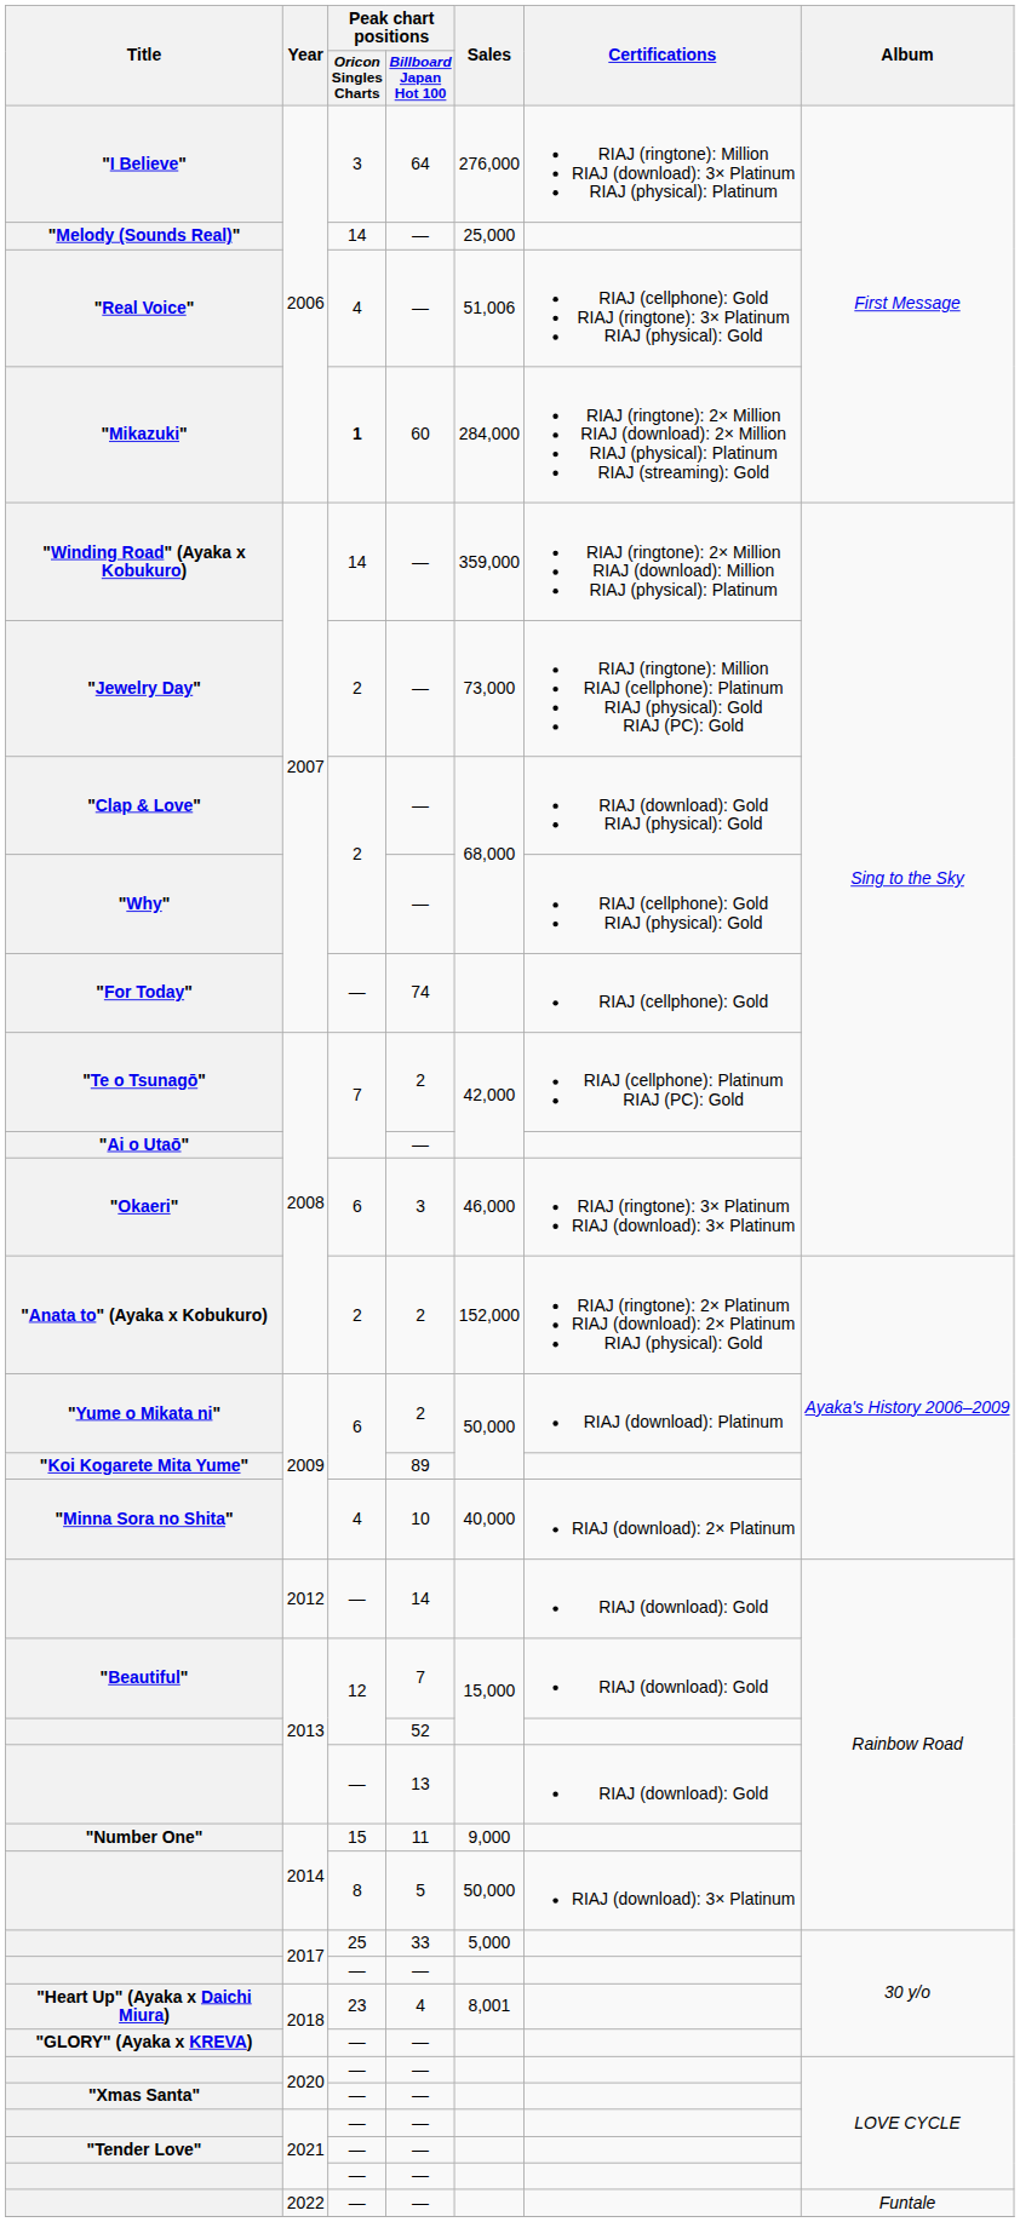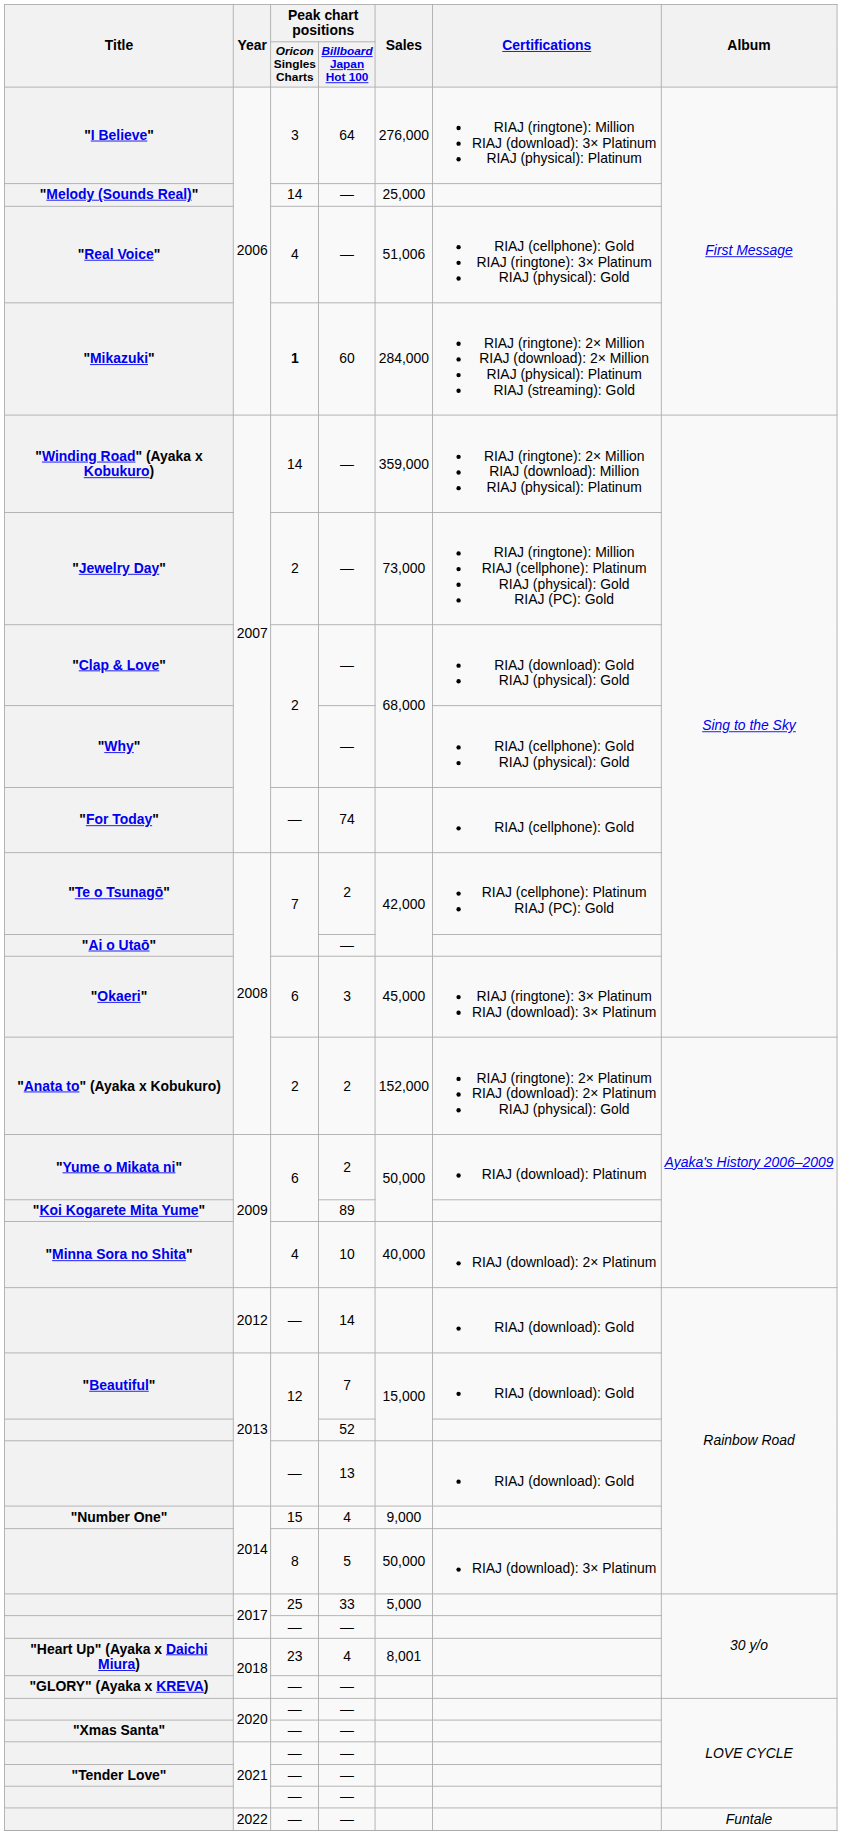 <table class="wikitable plainrowheaders" style="text-align:center;">
 <tr>
 <th scope="col" rowspan="2" style="width:16em;">Title</th>
 <th scope="col" rowspan="2">Year</th>
 <th scope="col" colspan="2">Peak chart positions</th>
 <th scope="col" rowspan="2">Sales</th>
 <th scope="col" rowspan="2" style="width:16em;"><a href='#'>Certifications</a></th>
 <th scope="col" rowspan="2">Album</th>
 </tr>
 <tr>
 <th style="width:3em;font-size:85%"><em>Oricon</em> Singles Charts<br></th>
 <th style="width:3em;font-size:85%"><em><a href='#'>Billboard</a></em> <a href='#'>Japan Hot 100</a><br></th>
 </tr>
 <tr>
 <th scope="row">"<a href='#'>I Believe</a>"</th>
 <td rowspan="4">2006</td>
 <td>3</td>
 <td>64</td>
 <td>276,000</td>
 <td><br><ul><li>RIAJ <span>(ringtone)</span>: Million</li><li>RIAJ <span>(download)</span>: 3× Platinum</li><li>RIAJ <span>(physical)</span>: Platinum</li></ul></td>
 <td rowspan=4><em><a href='#'>First Message</a></em></td>
 </tr>
 <tr>
 <th scope="row">"<a href='#'>Melody (Sounds Real)</a>"</th>
 <td>14</td>
 <td>—</td>
 <td>25,000</td>
 <td></td>
 </tr>
 <tr>
 <th scope="row">"<a href='#'>Real Voice</a>"</th>
 <td>4</td>
 <td>—</td>
 <td>51,006</td>
 <td><br><ul><li>RIAJ <span>(cellphone)</span>: Gold</li><li>RIAJ <span>(ringtone)</span>: 3× Platinum</li><li>RIAJ <span>(physical)</span>: Gold</li></ul></td>
 </tr>
 <tr>
 <th scope="row">"<a href='#'>Mikazuki</a>"</th>
 <td><strong>1</strong></td>
 <td>60</td>
 <td>284,000</td>
 <td><br><ul><li>RIAJ <span>(ringtone)</span>: 2× Million</li><li>RIAJ <span>(download)</span>: 2× Million</li><li>RIAJ <span>(physical)</span>: Platinum</li><li>RIAJ <span>(streaming)</span>: Gold</li></ul></td>
 </tr>
 <tr>
 <th scope="row">"<a href='#'>Winding Road</a>" <span>(Ayaka x <a href='#'>Kobukuro</a>)</span></th>
 <td rowspan="5">2007</td>
 <td>14</td>
 <td>—</td>
 <td>359,000</td>
 <td><br><ul><li>RIAJ <span>(ringtone)</span>: 2× Million</li><li>RIAJ <span>(download)</span>: Million</li><li>RIAJ <span>(physical)</span>: Platinum</li></ul></td>
 <td rowspan=8><em><a href='#'>Sing to the Sky</a></em></td>
 </tr>
 <tr>
 <th scope="row">"<a href='#'>Jewelry Day</a>"</th>
 <td>2</td>
 <td>—</td>
 <td>73,000</td>
 <td><br><ul><li>RIAJ <span>(ringtone)</span>: Million</li><li>RIAJ <span>(cellphone)</span>: Platinum</li><li>RIAJ <span>(physical)</span>: Gold</li><li>RIAJ <span>(PC)</span>: Gold</li></ul></td>
 </tr>
 <tr>
 <th scope="row">"<a href='#'>Clap & Love</a>"</th>
 <td rowspan="2">2</td>
 <td>—</td>
 <td rowspan="2">68,000</td>
 <td><br><ul><li>RIAJ <span>(download)</span>: Gold</li><li>RIAJ <span>(physical)</span>: Gold</li></ul></td>
 </tr>
 <tr>
 <th scope="row">"<a href='#'>Why</a>"</th>
 <td>—</td>
 <td><br><ul><li>RIAJ <span>(cellphone)</span>: Gold</li><li>RIAJ <span>(physical)</span>: Gold</li></ul></td>
 </tr>
 <tr>
 <th scope="row">"<a href='#'>For Today</a>"</th>
 <td>—</td>
 <td>74</td>
 <td></td>
 <td><br><ul><li>RIAJ <span>(cellphone)</span>: Gold</li></ul></td>
 </tr>
 <tr>
 <th scope="row">"<a href='#'>Te o Tsunagō</a>"</th>
 <td rowspan="4">2008</td>
 <td rowspan="2">7</td>
 <td>2</td>
 <td rowspan="2">42,000</td>
 <td><br><ul><li>RIAJ <span>(cellphone)</span>: Platinum</li><li>RIAJ <span>(PC)</span>: Gold</li></ul></td>
 </tr>
 <tr>
 <th scope="row">"<a href='#'>Ai o Utaō</a>"</th>
 <td>—</td>
 <td></td>
 </tr>
 <tr>
 <th scope="row">"<a href='#'>Okaeri</a>"</th>
 <td>6</td>
 <td>3</td>
-<td>46,000</td>
+<td>45,000</td>
 <td><br><ul><li>RIAJ <span>(ringtone)</span>: 3× Platinum</li><li>RIAJ <span>(download)</span>: 3× Platinum</li></ul></td>
 </tr>
 <tr>
 <th scope="row">"<a href='#'>Anata to</a>" <span>(Ayaka x Kobukuro)</span></th>
 <td>2</td>
 <td>2</td>
 <td>152,000</td>
 <td><br><ul><li>RIAJ <span>(ringtone)</span>: 2× Platinum</li><li>RIAJ <span>(download)</span>: 2× Platinum</li><li>RIAJ <span>(physical)</span>: Gold</li></ul></td>
 <td rowspan=4><em><a href='#'>Ayaka's History 2006–2009</a></em></td>
 </tr>
 <tr>
 <th scope="row">"<a href='#'>Yume o Mikata ni</a>"</th>
 <td rowspan="3">2009</td>
 <td rowspan="2">6</td>
 <td>2</td>
 <td rowspan="2">50,000</td>
 <td><br><ul><li>RIAJ <span>(download)</span>: Platinum</li></ul></td>
 </tr>
 <tr>
 <th scope="row">"<a href='#'>Koi Kogarete Mita Yume</a>"</th>
 <td>89</td>
 <td></td>
 </tr>
 <tr>
 <th scope="row">"<a href='#'>Minna Sora no Shita</a>"</th>
 <td>4</td>
 <td>10</td>
 <td>40,000</td>
 <td><br><ul><li>RIAJ <span>(download)</span>: 2× Platinum</li></ul></td>
 </tr>
 <tr>
 <th scope="row"></th>
 <td>2012</td>
 <td>—</td>
 <td>14</td>
 <td></td>
 <td><br><ul><li>RIAJ <span>(download)</span>: Gold</li></ul></td>
 <td rowspan=6><em>Rainbow Road</em></td>
 </tr>
 <tr>
 <th scope="row">"<a href='#'>Beautiful</a>"</th>
 <td rowspan="3">2013</td>
 <td rowspan="2">12</td>
 <td>7</td>
 <td rowspan="2">15,000</td>
 <td><br><ul><li>RIAJ <span>(download)</span>: Gold</li></ul></td>
 </tr>
 <tr>
 <th scope="row"></th>
 <td>52</td>
 <td></td>
 </tr>
 <tr>
 <th scope="row"></th>
 <td>—</td>
 <td>13</td>
 <td></td>
 <td><br><ul><li>RIAJ <span>(download)</span>: Gold</li></ul></td>
 </tr>
 <tr>
 <th scope="row">"Number One"</th>
 <td rowspan="2">2014</td>
 <td>15</td>
-<td>11</td>
+<td>4</td>
 <td>9,000</td>
 <td></td>
 </tr>
 <tr>
 <th scope="row"></th>
 <td>8</td>
 <td>5</td>
 <td>50,000</td>
 <td><br><ul><li>RIAJ <span>(download)</span>: 3× Platinum</li></ul></td>
 </tr>
 <tr>
 <th scope="row"></th>
 <td rowspan="2">2017</td>
 <td>25</td>
 <td>33</td>
 <td>5,000</td>
 <td></td>
 <td rowspan="4"><em>30 y/o</em></td>
 </tr>
 <tr>
 <th scope="row"></th>
 <td>—</td>
 <td>—</td>
 <td></td>
 <td></td>
 </tr>
 <tr>
 <th scope="row">"Heart Up" <span>(Ayaka x <a href='#'>Daichi Miura</a>)</span></th>
 <td rowspan="2">2018</td>
 <td>23</td>
 <td>4</td>
 <td>8,001</td>
 <td></td>
 </tr>
 <tr>
 <th scope="row">"GLORY" <span>(Ayaka x <a href='#'>KREVA</a>)</span></th>
 <td>—</td>
 <td>—</td>
 <td></td>
 <td></td>
 </tr>
 <tr>
 <th scope="row"></th>
 <td rowspan="2">2020</td>
 <td>—</td>
 <td>—</td>
 <td></td>
 <td></td>
 <td rowspan="5"><em>LOVE CYCLE</em></td>
 </tr>
 <tr>
 <th scope="row">"Xmas Santa"</th>
 <td>—</td>
 <td>—</td>
 <td></td>
 <td></td>
 </tr>
 <tr>
 <th scope="row"></th>
 <td rowspan="3">2021</td>
 <td>—</td>
 <td>—</td>
 <td></td>
 <td></td>
 </tr>
 <tr>
 <th scope="row">"Tender Love"</th>
 <td>—</td>
 <td>—</td>
 <td></td>
 <td></td>
 </tr>
 <tr>
 <th scope="row"></th>
 <td>—</td>
 <td>—</td>
 <td></td>
 <td></td>
 </tr>
 <tr>
 <th scope="row"></th>
 <td>2022</td>
 <td>—</td>
 <td>—</td>
 <td></td>
 <td></td>
 <td rowspan="1"><em>Funtale</em></td>
 </tr>
 <tr>
 </tr>
 </table>
